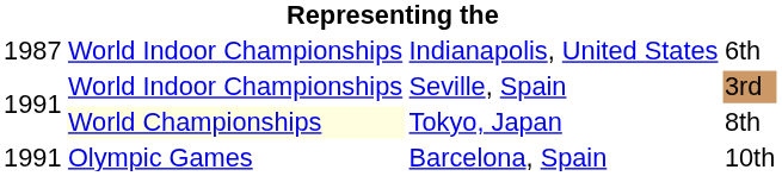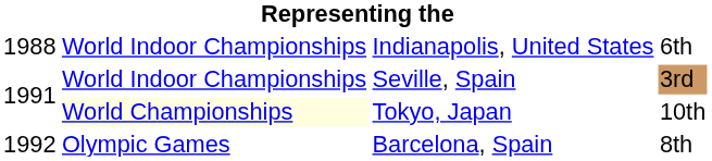 <table>
 <tr>
 <th colspan="5">Representing the </th>
 </tr>
 <tr>
-<td>1987</td>
+<td>1988</td>
 <td><a href='#'>World Indoor Championships</a></td>
 <td><a href='#'>Indianapolis</a>, <a href='#'>United States</a></td>
 <td>6th</td>
 <td></td>
 </tr>
 <tr>
 <td rowspan=2>1991</td>
 <td><a href='#'>World Indoor Championships</a></td>
 <td><a href='#'>Seville</a>, <a href='#'>Spain</a></td>
 <td bgcolor="cc9966">3rd</td>
 <td></td>
 </tr>
 <tr>
 <td style="background: lightyellow;"><a href='#'>World Championships</a></td>
 <td><a href='#'>Tokyo, Japan</a></td>
+<td align="center">10th</td>
+<td></td>
+</tr>
+<tr>
+<td>1992</td>
+<td><a href='#'>Olympic Games</a></td>
+<td><a href='#'>Barcelona</a>, <a href='#'>Spain</a></td>
 <td>8th</td>
 <td></td>
 </tr>
-<tr>
-<td>1991</td>
-<td><a href='#'>Olympic Games</a></td>
-<td><a href='#'>Barcelona</a>, <a href='#'>Spain</a></td>
-<td align="center">10th</td>
-<td></td>
-</tr>
 </table>
